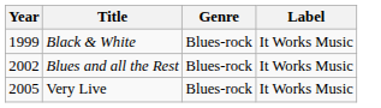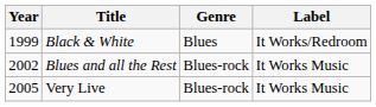 <table class="wikitable">
 <tr>
 <th>Year</th>
 <th>Title</th>
 <th>Genre</th>
 <th>Label</th>
 </tr>
 <tr>
 <td>1999</td>
 <td><em>Black & White</em></td>
-<td>Blues-rock</td>
-<td>It Works Music</td>
+<td>Blues</td>
+<td>It Works/Redroom</td>
 </tr>
 <tr>
 <td>2002</td>
 <td><em>Blues and all the Rest</em></td>
 <td>Blues-rock</td>
 <td>It Works Music</td>
 </tr>
 <tr>
 <td>2005</td>
 <td>Very Live</td>
 <td>Blues-rock</td>
 <td>It Works Music</td>
 </tr>
 </table>
